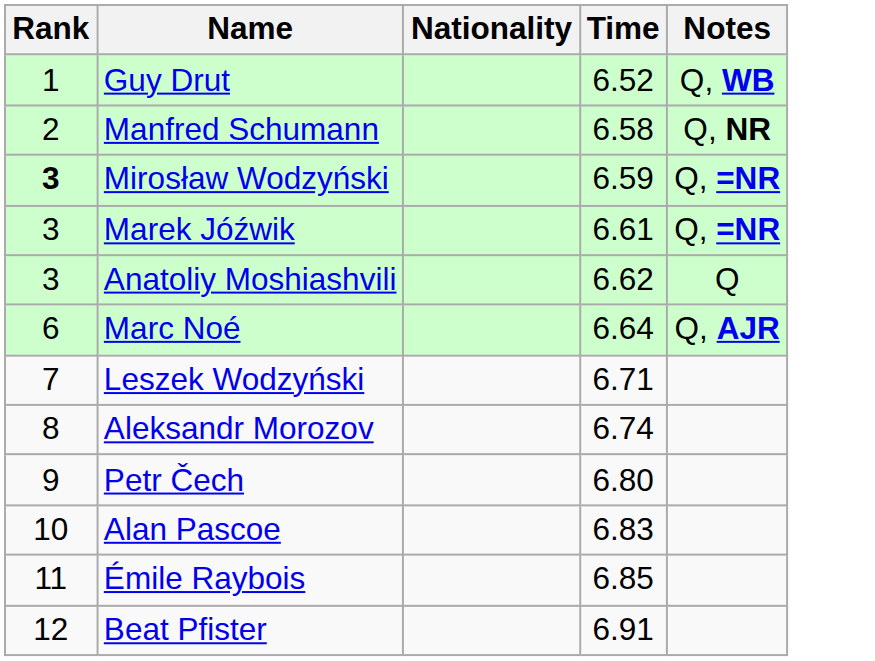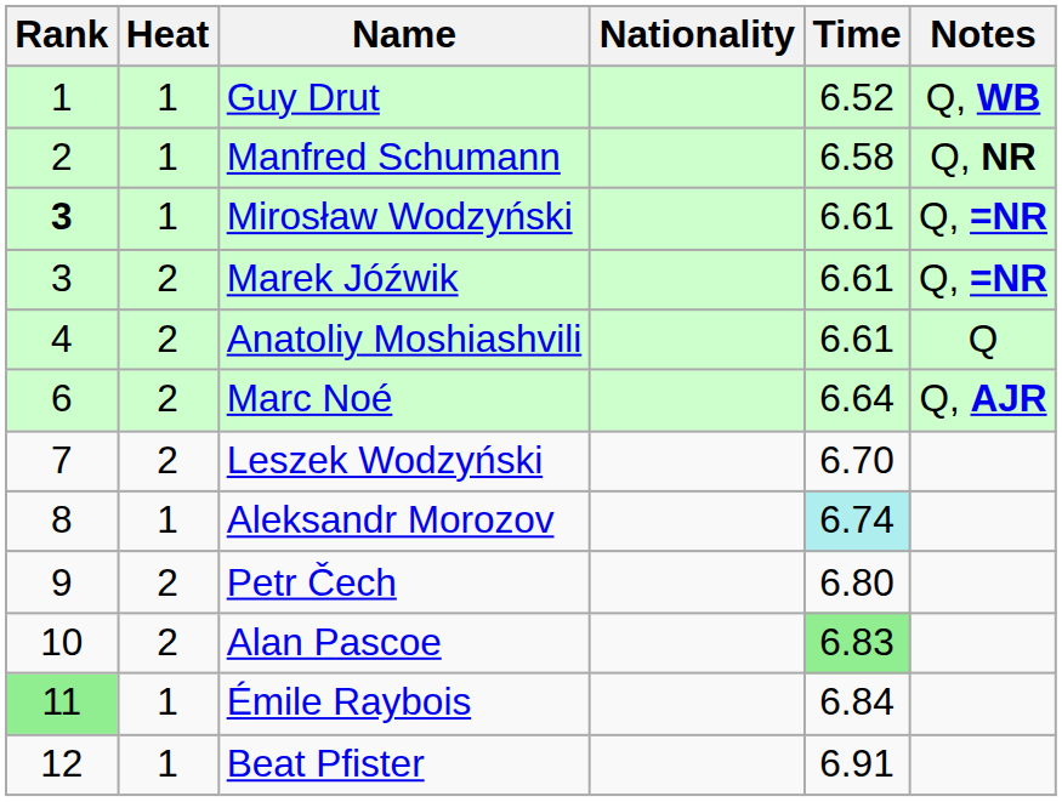 <table class="wikitable sortable" style="text-align:center">
 <tr>
 <th>Rank</th>
+<th>Heat</th>
 <th>Name</th>
 <th>Nationality</th>
 <th>Time</th>
 <th>Notes</th>
 </tr>
 <tr bgcolor=ccffcc>
+<td>1</td>
 <td>1</td>
 <td align="left"><a href='#'>Guy Drut</a></td>
 <td align=left></td>
 <td>6.52</td>
 <td>Q, <strong><a href='#'>WB</a></strong></td>
 </tr>
 <tr bgcolor=ccffcc>
 <td>2</td>
+<td>1</td>
 <td align="left"><a href='#'>Manfred Schumann</a></td>
 <td align=left></td>
 <td>6.58</td>
 <td>Q, <strong>NR</strong></td>
 </tr>
 <tr bgcolor=ccffcc>
 <td><strong>3</strong></td>
+<td>1</td>
 <td align="left"><a href='#'>Mirosław Wodzyński</a></td>
 <td align=left></td>
-<td>6.59</td>
+<td>6.61</td>
 <td>Q, <strong><a href='#'>=NR</a></strong></td>
 </tr>
 <tr bgcolor=ccffcc>
 <td>3</td>
+<td>2</td>
 <td align="left"><a href='#'>Marek Jóźwik</a></td>
 <td align=left></td>
 <td>6.61</td>
 <td>Q, <strong><a href='#'>=NR</a></strong></td>
 </tr>
 <tr bgcolor=ccffcc>
-<td>3</td>
+<td>4</td>
+<td>2</td>
 <td align="left"><a href='#'>Anatoliy Moshiashvili</a></td>
 <td align=left></td>
-<td>6.62</td>
+<td>6.61</td>
 <td>Q</td>
 </tr>
 <tr bgcolor=ccffcc>
 <td>6</td>
+<td>2</td>
 <td align="left"><a href='#'>Marc Noé</a></td>
 <td align=left></td>
 <td>6.64</td>
 <td>Q, <strong><a href='#'>AJR</a></strong></td>
 </tr>
 <tr>
 <td>7</td>
+<td>2</td>
 <td align="left"><a href='#'>Leszek Wodzyński</a></td>
 <td align=left></td>
-<td>6.71</td>
+<td>6.70</td>
 <td></td>
 </tr>
 <tr>
 <td>8</td>
+<td>1</td>
 <td align="left"><a href='#'>Aleksandr Morozov</a></td>
 <td align=left></td>
-<td>6.74</td>
+<td style="background: paleturquoise;">6.74</td>
 <td></td>
 </tr>
 <tr>
 <td>9</td>
+<td>2</td>
 <td align="left"><a href='#'>Petr Čech</a></td>
 <td align=left></td>
 <td>6.80</td>
 <td></td>
 </tr>
 <tr>
 <td>10</td>
+<td>2</td>
 <td align="left"><a href='#'>Alan Pascoe</a></td>
 <td align=left></td>
-<td>6.83</td>
+<td style="background: lightgreen;">6.83</td>
 <td></td>
 </tr>
 <tr>
-<td>11</td>
+<td style="background: lightgreen;">11</td>
+<td>1</td>
 <td align="left"><a href='#'>Émile Raybois</a></td>
 <td align=left></td>
-<td>6.85</td>
+<td>6.84</td>
 <td></td>
 </tr>
 <tr>
 <td>12</td>
+<td>1</td>
 <td align="left"><a href='#'>Beat Pfister</a></td>
 <td align=left></td>
 <td>6.91</td>
 <td></td>
 </tr>
 </table>
